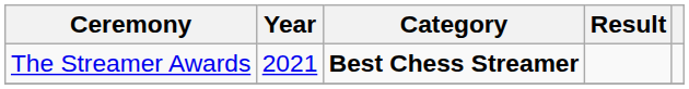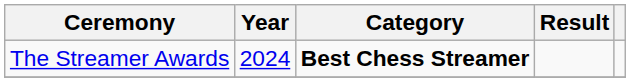 <table class="wikitable" style="text-align:center;">
 <tr>
 <th>Ceremony</th>
 <th>Year</th>
 <th>Category</th>
 <th>Result</th>
 <th></th>
 </tr>
 <tr>
 <td rowspan="1"><a href='#'>The Streamer Awards</a></td>
-<td rowspan="1"><a href='#'>2021</a></td>
+<td rowspan="1"><a href='#'>2024</a></td>
 <td><strong>Best Chess Streamer</strong></td>
 <td></td>
 <td rowspan="1"></td>
 </tr>
 <tr>
 </tr>
 </table>
